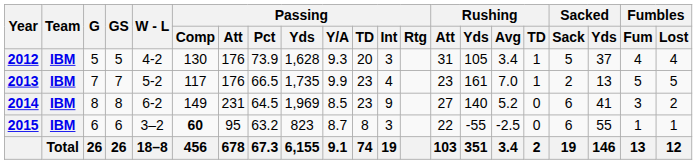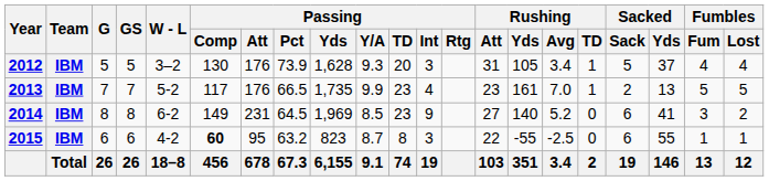 <table class="wikitable" style="text-align: center;">
 <tr>
 <th rowspan="2">Year</th>
 <th rowspan="2">Team</th>
 <th rowspan="2">G</th>
 <th rowspan="2">GS</th>
 <th rowspan="2">W - L</th>
 <th colspan="8">Passing</th>
 <th colspan="4">Rushing</th>
 <th colspan="2">Sacked</th>
 <th colspan="2">Fumbles</th>
 </tr>
 <tr>
 <th>Comp</th>
 <th>Att</th>
 <th>Pct</th>
 <th>Yds</th>
 <th>Y/A</th>
 <th>TD</th>
 <th>Int</th>
 <th>Rtg</th>
 <th>Att</th>
 <th>Yds</th>
 <th>Avg</th>
 <th>TD</th>
 <th>Sack</th>
 <th>Yds</th>
 <th>Fum</th>
 <th>Lost</th>
 </tr>
 <tr>
 <th><a href='#'>2012</a></th>
 <th><a href='#'>IBM</a></th>
 <td>5</td>
 <td>5</td>
-<td>4-2</td>
+<td>3–2</td>
 <td>130</td>
 <td>176</td>
 <td>73.9</td>
 <td>1,628</td>
 <td>9.3</td>
 <td>20</td>
 <td>3</td>
 <td></td>
 <td>31</td>
 <td>105</td>
 <td>3.4</td>
 <td>1</td>
 <td>5</td>
 <td>37</td>
 <td>4</td>
 <td>4</td>
 </tr>
 <tr>
 <th><a href='#'>2013</a></th>
 <th><a href='#'>IBM</a></th>
 <td>7</td>
 <td>7</td>
 <td>5-2</td>
 <td>117</td>
 <td>176</td>
 <td>66.5</td>
 <td>1,735</td>
 <td>9.9</td>
 <td>23</td>
 <td>4</td>
 <td></td>
 <td>23</td>
 <td>161</td>
 <td>7.0</td>
 <td>1</td>
 <td>2</td>
 <td>13</td>
 <td>5</td>
 <td>5</td>
 </tr>
 <tr>
 <th><a href='#'>2014</a></th>
 <th><a href='#'>IBM</a></th>
 <td>8</td>
 <td>8</td>
 <td>6-2</td>
 <td>149</td>
 <td>231</td>
 <td>64.5</td>
 <td>1,969</td>
 <td>8.5</td>
 <td>23</td>
 <td>9</td>
 <td></td>
 <td>27</td>
 <td>140</td>
 <td>5.2</td>
 <td>0</td>
 <td>6</td>
 <td>41</td>
 <td>3</td>
 <td>2</td>
 </tr>
 <tr>
 <th><a href='#'>2015</a></th>
 <th><a href='#'>IBM</a></th>
 <td>6</td>
 <td>6</td>
-<td>3–2</td>
+<td>4-2</td>
 <td><strong>60</strong></td>
 <td>95</td>
 <td>63.2</td>
 <td>823</td>
 <td>8.7</td>
 <td>8</td>
 <td>3</td>
 <td></td>
 <td>22</td>
 <td>-55</td>
 <td>-2.5</td>
 <td>0</td>
 <td>6</td>
 <td>55</td>
 <td>1</td>
 <td>1</td>
 </tr>
 <tr>
 <th></th>
 <th>Total</th>
 <th>26</th>
 <th>26</th>
 <th>18–8</th>
 <th>456</th>
 <th>678</th>
 <th>67.3</th>
 <th>6,155</th>
 <th>9.1</th>
 <th>74</th>
 <th>19</th>
 <th></th>
 <th>103</th>
 <th>351</th>
 <th>3.4</th>
 <th>2</th>
 <th>19</th>
 <th>146</th>
 <th>13</th>
 <th>12</th>
 </tr>
 </table>
